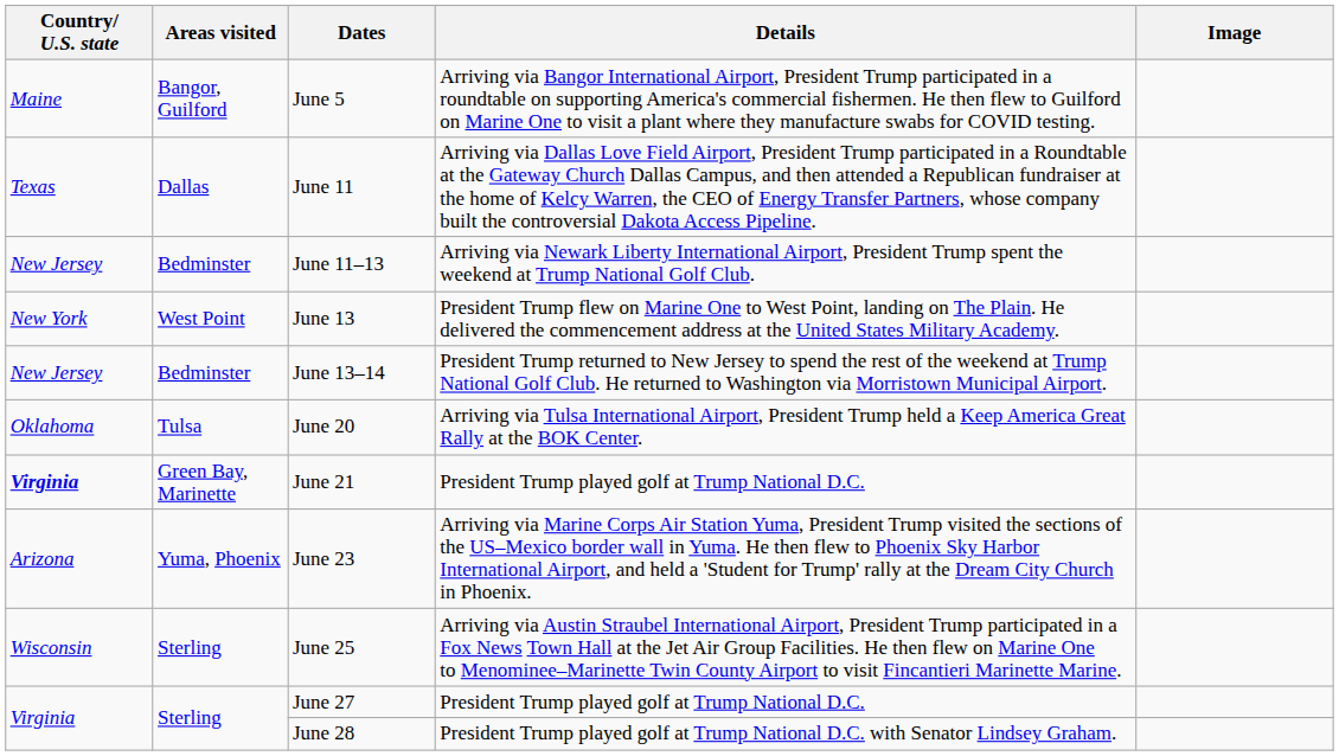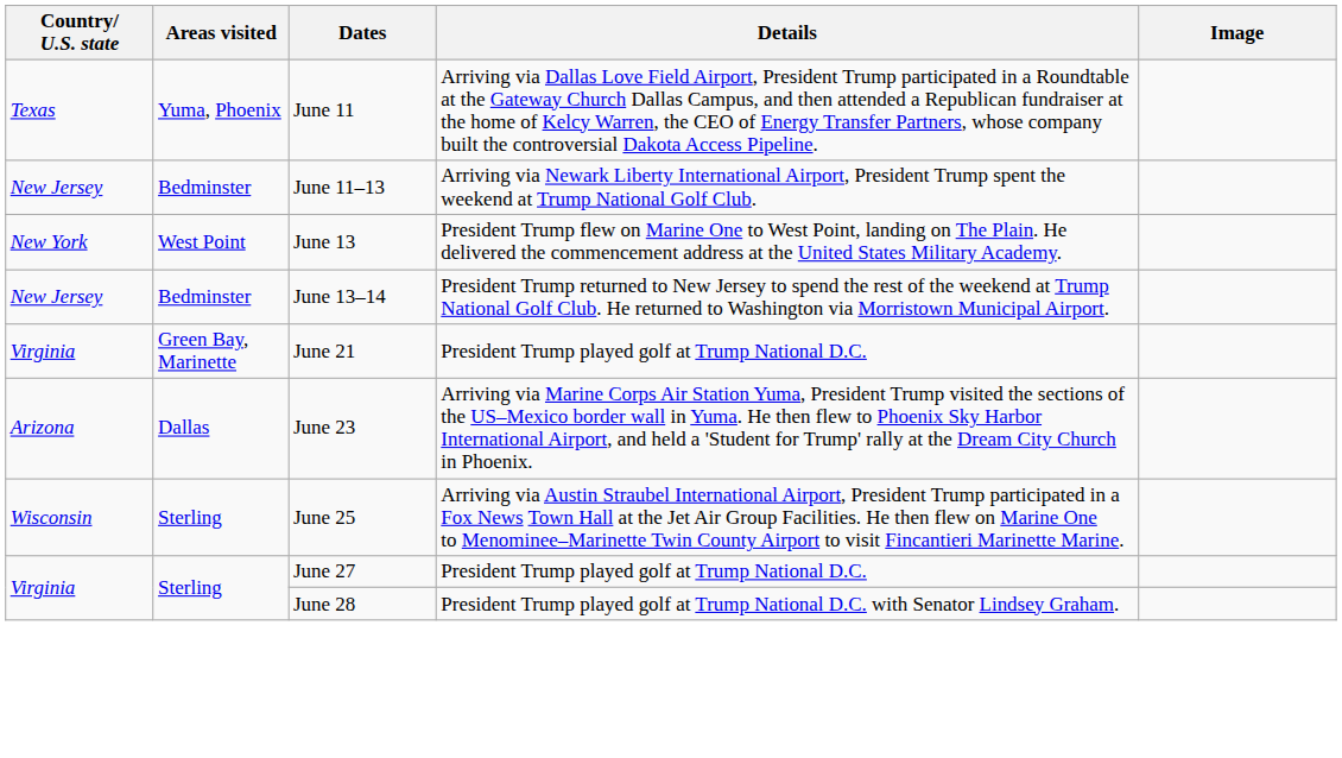 <table class="wikitable" style="margin: 1em auto 1em auto">
 <tr>
 <th width=110>Country/<br><em>U.S. state</em></th>
 <th width=100>Areas visited</th>
 <th width=110>Dates</th>
 <th width=550>Details</th>
 <th width=150>Image</th>
 </tr>
 <tr>
-<td> <em><a href='#'>Maine</a></em></td>
-<td><a href='#'>Bangor</a>, <a href='#'>Guilford</a></td>
-<td>June 5</td>
-<td>Arriving via <a href='#'>Bangor International Airport</a>, President Trump participated in a roundtable on supporting America's commercial fishermen. He then flew to Guilford on <a href='#'>Marine One</a> to visit a plant where they manufacture swabs for COVID testing.</td>
-<td></td>
-</tr>
-<tr>
 <td> <em><a href='#'>Texas</a></em></td>
-<td><a href='#'>Dallas</a></td>
+<td><a href='#'>Yuma</a>, <a href='#'>Phoenix</a></td>
 <td>June 11</td>
 <td>Arriving via <a href='#'>Dallas Love Field Airport</a>, President Trump participated in a Roundtable at the <a href='#'>Gateway Church</a> Dallas Campus, and then attended a Republican fundraiser at the home of <a href='#'>Kelcy Warren</a>, the CEO of <a href='#'>Energy Transfer Partners</a>, whose company built the controversial <a href='#'>Dakota Access Pipeline</a>.</td>
 <td></td>
 </tr>
 <tr>
 <td> <em><a href='#'>New Jersey</a></em></td>
 <td><a href='#'>Bedminster</a></td>
 <td>June 11–13</td>
 <td>Arriving via <a href='#'>Newark Liberty International Airport</a>, President Trump spent the weekend at <a href='#'>Trump National Golf Club</a>.</td>
 <td></td>
 </tr>
 <tr>
 <td> <em><a href='#'>New York</a></em></td>
 <td><a href='#'>West Point</a></td>
 <td>June 13</td>
 <td>President Trump flew on <a href='#'>Marine One</a> to West Point, landing on <a href='#'>The Plain</a>. He delivered the commencement address at the <a href='#'>United States Military Academy</a>.</td>
 <td></td>
 </tr>
 <tr>
 <td> <em><a href='#'>New Jersey</a></em></td>
 <td><a href='#'>Bedminster</a></td>
 <td>June 13–14</td>
 <td>President Trump returned to New Jersey to spend the rest of the weekend at <a href='#'>Trump National Golf Club</a>.  He returned to Washington via <a href='#'>Morristown Municipal Airport</a>.</td>
 <td></td>
 </tr>
 <tr>
-<td> <em><a href='#'>Oklahoma</a></em></td>
-<td><a href='#'>Tulsa</a></td>
-<td>June 20</td>
-<td>Arriving via <a href='#'>Tulsa International Airport</a>, President Trump held a <a href='#'>Keep America Great Rally</a> at the <a href='#'>BOK Center</a>.</td>
-<td></td>
-</tr>
-<tr>
-<td><strong> <em><a href='#'>Virginia</a></em></strong></td>
+<td> <em><a href='#'>Virginia</a></em></td>
 <td><a href='#'>Green Bay</a>, <a href='#'>Marinette</a></td>
 <td>June 21</td>
 <td>President Trump played golf at <a href='#'>Trump National D.C.</a></td>
 <td></td>
 </tr>
 <tr>
 <td> <em><a href='#'>Arizona</a></em></td>
-<td><a href='#'>Yuma</a>, <a href='#'>Phoenix</a></td>
+<td><a href='#'>Dallas</a></td>
 <td>June 23</td>
 <td>Arriving via <a href='#'>Marine Corps Air Station Yuma</a>, President Trump visited the sections of the <a href='#'>US–Mexico border wall</a> in <a href='#'>Yuma</a>. He then flew to <a href='#'>Phoenix Sky Harbor International Airport</a>, and held a 'Student for Trump' rally at the <a href='#'>Dream City Church</a> in Phoenix.</td>
 <td></td>
 </tr>
 <tr>
 <td> <em><a href='#'>Wisconsin</a></em></td>
 <td><a href='#'>Sterling</a></td>
 <td>June 25</td>
 <td>Arriving via <a href='#'>Austin Straubel International Airport</a>, President Trump participated in a <a href='#'>Fox News</a> <a href='#'>Town Hall</a> at the Jet Air Group Facilities. He then flew on <a href='#'>Marine One</a> to <a href='#'>Menominee–Marinette Twin County Airport</a> to visit <a href='#'>Fincantieri Marinette Marine</a>.</td>
 <td></td>
 </tr>
 <tr>
 <td rowspan=2> <em><a href='#'>Virginia</a></em></td>
 <td rowspan=2><a href='#'>Sterling</a></td>
 <td>June 27</td>
 <td>President Trump played golf at <a href='#'>Trump National D.C.</a></td>
 <td></td>
 </tr>
 <tr>
 <td>June 28</td>
 <td>President Trump played golf at <a href='#'>Trump National D.C.</a> with Senator <a href='#'>Lindsey Graham</a>.</td>
 <td></td>
 </tr>
 </table>
